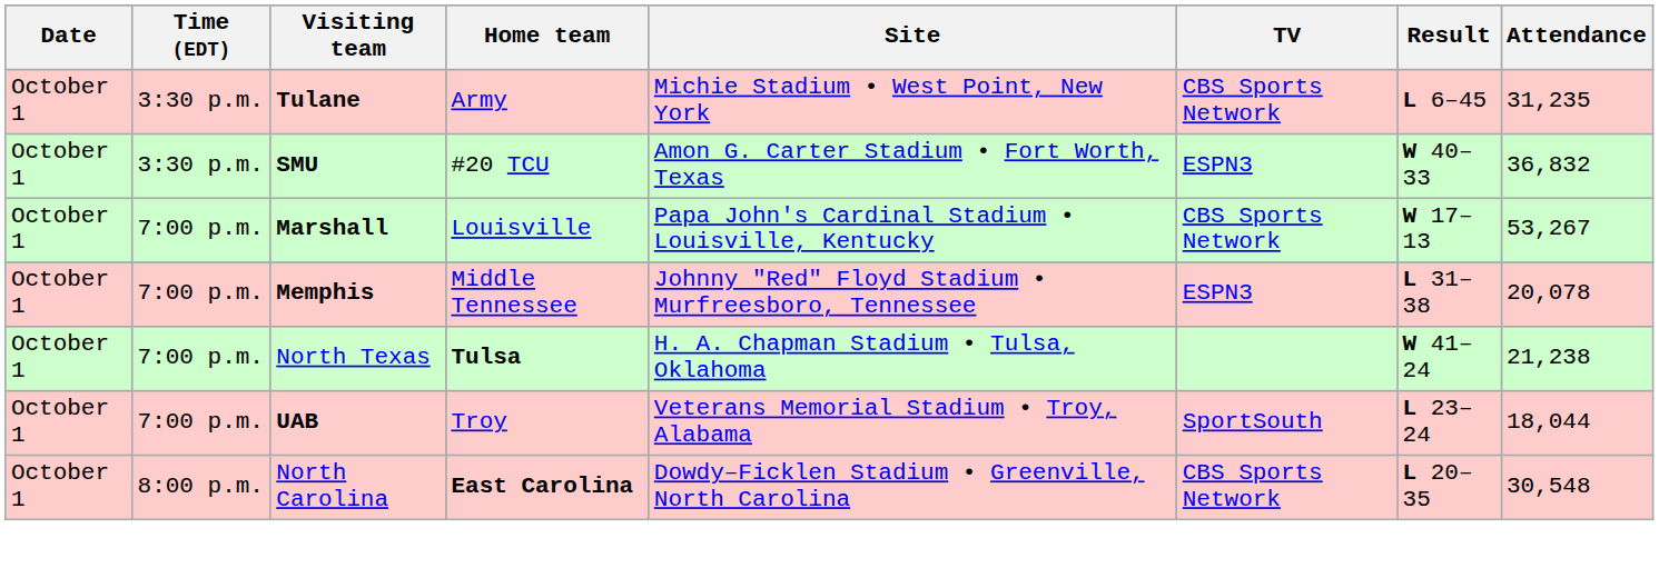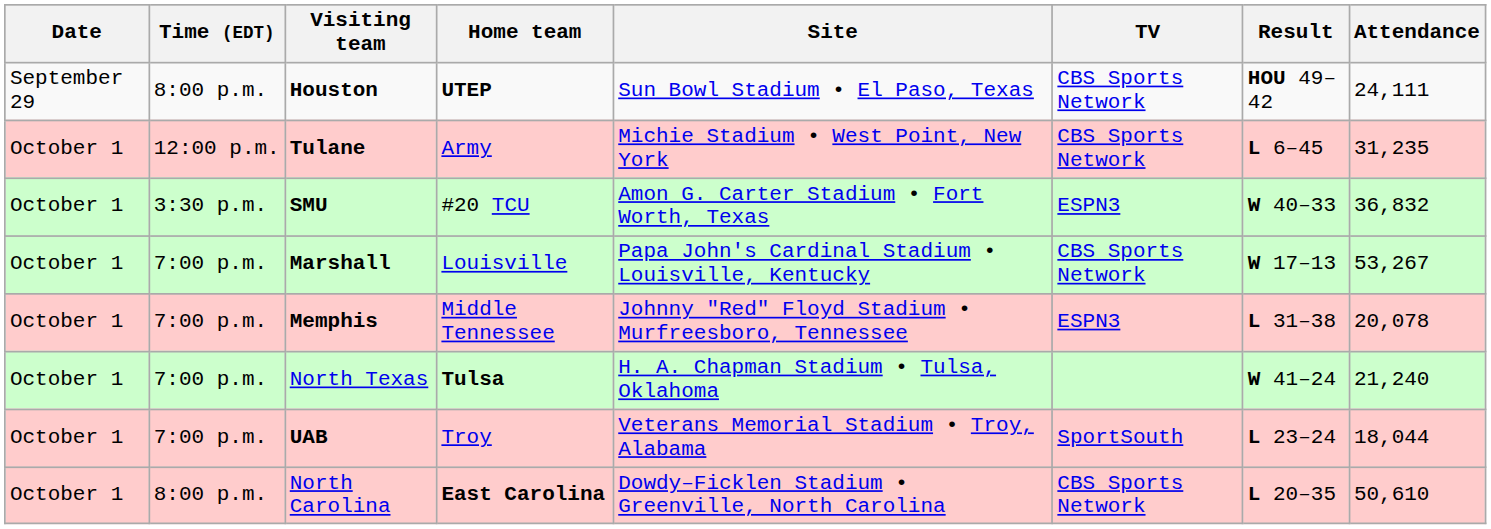 <table class="wikitable" style="font-size:95%;">
 <tr>
 <th>Date</th>
 <th>Time <small>(EDT)</small></th>
 <th>Visiting team</th>
 <th>Home team</th>
 <th>Site</th>
 <th>TV</th>
 <th>Result</th>
 <th>Attendance</th>
 </tr>
+<tr bgcolor=>
+<td>September 29</td>
+<td>8:00 p.m.</td>
+<td><strong>Houston</strong></td>
+<td><strong>UTEP</strong></td>
+<td><a href='#'>Sun Bowl Stadium</a> • <a href='#'>El Paso, Texas</a></td>
+<td><a href='#'>CBS Sports Network</a></td>
+<td><strong>HOU</strong> 49–42</td>
+<td>24,111</td>
+</tr>
 <tr bgcolor=#ffcccc>
 <td>October 1</td>
-<td>3:30 p.m.</td>
+<td>12:00 p.m.</td>
 <td><strong>Tulane</strong></td>
 <td><a href='#'>Army</a></td>
 <td><a href='#'>Michie Stadium</a> • <a href='#'>West Point, New York</a></td>
 <td><a href='#'>CBS Sports Network</a></td>
 <td><strong>L</strong> 6–45</td>
 <td>31,235</td>
 </tr>
 <tr bgcolor=#ccffcc>
 <td>October 1</td>
 <td>3:30 p.m.</td>
 <td><strong>SMU</strong></td>
 <td>#20 <a href='#'>TCU</a></td>
 <td><a href='#'>Amon G. Carter Stadium</a> • <a href='#'>Fort Worth, Texas</a></td>
 <td><a href='#'>ESPN3</a></td>
 <td><strong>W</strong> 40–33</td>
 <td>36,832</td>
 </tr>
 <tr bgcolor=#ccffcc>
 <td>October 1</td>
 <td>7:00 p.m.</td>
 <td><strong>Marshall</strong></td>
 <td><a href='#'>Louisville</a></td>
 <td><a href='#'>Papa John's Cardinal Stadium</a> • <a href='#'>Louisville, Kentucky</a></td>
 <td><a href='#'>CBS Sports Network</a></td>
 <td><strong>W</strong> 17–13</td>
 <td>53,267</td>
 </tr>
 <tr bgcolor=#ffcccc>
 <td>October 1</td>
 <td>7:00 p.m.</td>
 <td><strong>Memphis</strong></td>
 <td><a href='#'>Middle Tennessee</a></td>
 <td><a href='#'>Johnny "Red" Floyd Stadium</a> • <a href='#'>Murfreesboro, Tennessee</a></td>
 <td><a href='#'>ESPN3</a></td>
 <td><strong>L</strong> 31–38</td>
 <td>20,078</td>
 </tr>
 <tr bgcolor=#ccffcc>
 <td>October 1</td>
 <td>7:00 p.m.</td>
 <td><a href='#'>North Texas</a></td>
 <td><strong>Tulsa</strong></td>
 <td><a href='#'>H. A. Chapman Stadium</a> • <a href='#'>Tulsa, Oklahoma</a></td>
 <td></td>
 <td><strong>W</strong> 41–24</td>
-<td>21,238</td>
+<td>21,240</td>
 </tr>
 <tr bgcolor=#ffcccc>
 <td>October 1</td>
 <td>7:00 p.m.</td>
 <td><strong>UAB</strong></td>
 <td><a href='#'>Troy</a></td>
 <td><a href='#'>Veterans Memorial Stadium</a> • <a href='#'>Troy, Alabama</a></td>
 <td><a href='#'>SportSouth</a></td>
 <td><strong>L</strong> 23–24</td>
 <td>18,044</td>
 </tr>
 <tr bgcolor=#ffcccc>
 <td>October 1</td>
 <td>8:00 p.m.</td>
 <td><a href='#'>North Carolina</a></td>
 <td><strong>East Carolina</strong></td>
 <td><a href='#'>Dowdy–Ficklen Stadium</a> • <a href='#'>Greenville, North Carolina</a></td>
 <td><a href='#'>CBS Sports Network</a></td>
 <td><strong>L</strong> 20–35</td>
-<td>30,548</td>
+<td>50,610</td>
 </tr>
 </table>
